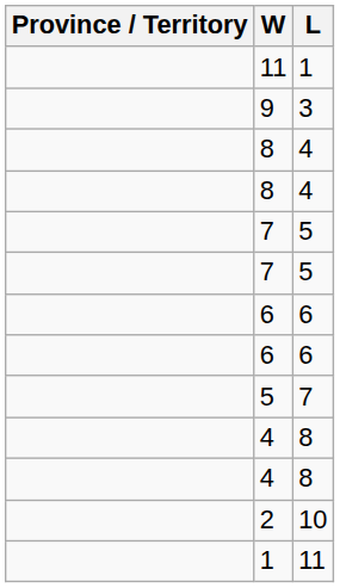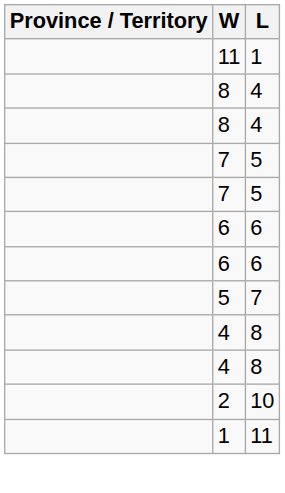 <table class="wikitable">
 <tr>
 <th>Province / Territory</th>
 <th>W</th>
 <th>L</th>
 </tr>
 <tr>
 <td></td>
 <td>11</td>
 <td>1</td>
-</tr>
-<tr>
-<td></td>
-<td>9</td>
-<td>3</td>
 </tr>
 <tr>
 <td></td>
 <td>8</td>
 <td>4</td>
 </tr>
 <tr>
 <td></td>
 <td>8</td>
 <td>4</td>
 </tr>
 <tr>
 <td></td>
 <td>7</td>
 <td>5</td>
 </tr>
 <tr>
 <td></td>
 <td>7</td>
 <td>5</td>
 </tr>
 <tr>
 <td></td>
 <td>6</td>
 <td>6</td>
 </tr>
 <tr>
 <td></td>
 <td>6</td>
 <td>6</td>
 </tr>
 <tr>
 <td></td>
 <td>5</td>
 <td>7</td>
 </tr>
 <tr>
 <td></td>
 <td>4</td>
 <td>8</td>
 </tr>
 <tr>
 <td></td>
 <td>4</td>
 <td>8</td>
 </tr>
 <tr>
 <td></td>
 <td>2</td>
 <td>10</td>
 </tr>
 <tr>
 <td></td>
 <td>1</td>
 <td>11</td>
 </tr>
 </table>
